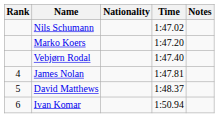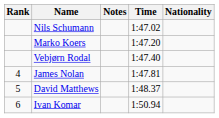 <table class="wikitable sortable" style="text-align:center">
 <tr>
 <th>Rank</th>
 <th>Name</th>
+<th>Notes</th>
+<th>Time</th>
 <th>Nationality</th>
-<th>Time</th>
-<th>Notes</th>
 </tr>
 <tr>
 <td></td>
 <td align="left"><a href='#'>Nils Schumann</a></td>
+<td></td>
+<td>1:47.02</td>
 <td align=left></td>
-<td>1:47.02</td>
-<td></td>
 </tr>
 <tr>
 <td></td>
 <td align="left"><a href='#'>Marko Koers</a></td>
+<td></td>
+<td>1:47.20</td>
 <td align=left></td>
-<td>1:47.20</td>
-<td></td>
 </tr>
 <tr>
 <td></td>
 <td align="left"><a href='#'>Vebjørn Rodal</a></td>
+<td></td>
+<td>1:47.40</td>
 <td align=left></td>
-<td>1:47.40</td>
-<td></td>
 </tr>
 <tr>
 <td>4</td>
 <td align="left"><a href='#'>James Nolan</a></td>
+<td></td>
+<td>1:47.81</td>
 <td align=left></td>
-<td>1:47.81</td>
-<td></td>
 </tr>
 <tr>
 <td>5</td>
 <td align="left"><a href='#'>David Matthews</a></td>
+<td></td>
+<td>1:48.37</td>
 <td align=left></td>
-<td>1:48.37</td>
-<td></td>
 </tr>
 <tr>
 <td>6</td>
 <td align="left"><a href='#'>Ivan Komar</a></td>
+<td></td>
+<td>1:50.94</td>
 <td align=left></td>
-<td>1:50.94</td>
-<td></td>
 </tr>
 </table>
